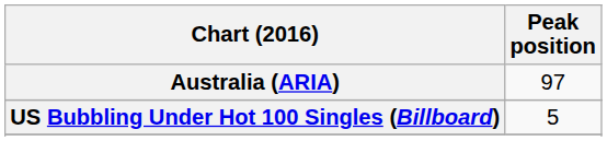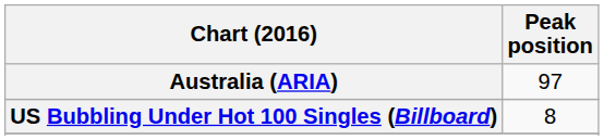 <table class="wikitable sortable plainrowheaders" style="text-align:center">
 <tr>
 <th scope="col">Chart (2016)</th>
 <th scope="col">Peak<br> position</th>
 </tr>
 <tr>
 <th scope="row">Australia (<a href='#'>ARIA</a>)</th>
 <td>97</td>
 </tr>
 <tr>
 </tr>
 <tr>
 </tr>
 <tr>
 </tr>
 <tr>
 <th scope="row">US <a href='#'>Bubbling Under Hot 100 Singles</a> (<em><a href='#'>Billboard</a></em>)</th>
-<td>5</td>
+<td>8</td>
 </tr>
 <tr>
 </tr>
 <tr>
 </tr>
 </table>
